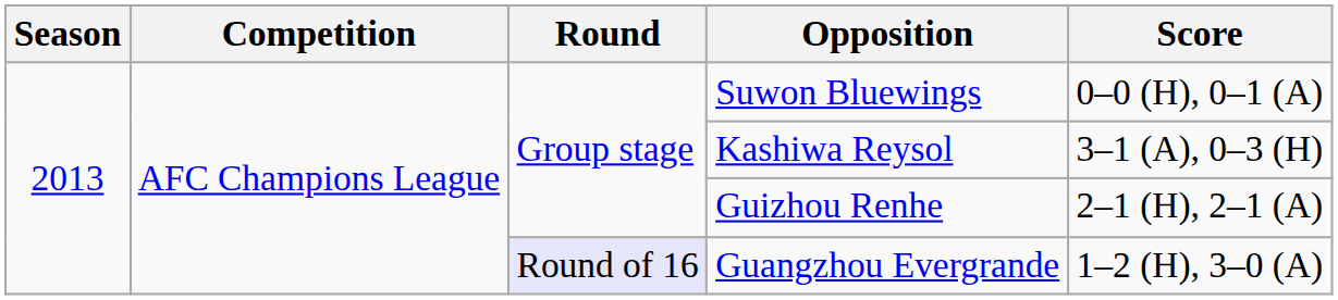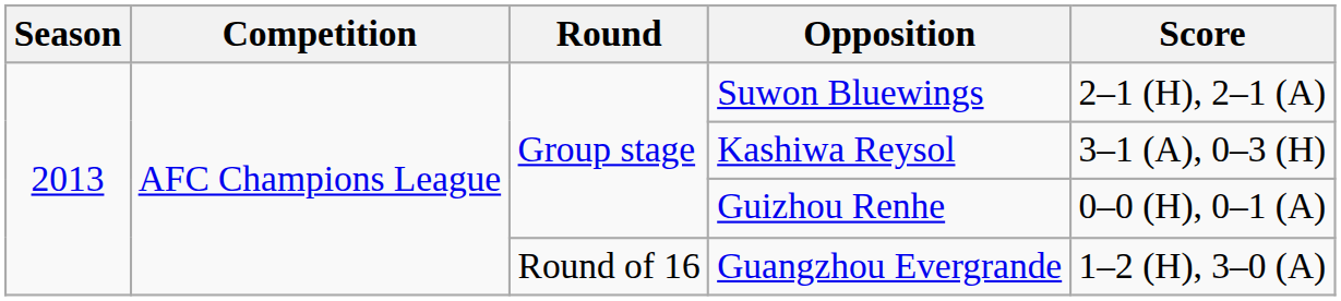 <table class="wikitable">
 <tr>
 <th>Season</th>
 <th>Competition</th>
 <th>Round</th>
 <th>Opposition</th>
 <th>Score</th>
 </tr>
 <tr>
 <td rowspan=4 align=center><a href='#'>2013</a></td>
 <td rowspan=4><a href='#'>AFC Champions League</a></td>
 <td rowspan=3><a href='#'>Group stage</a></td>
 <td> <a href='#'>Suwon Bluewings</a></td>
-<td>0–0 (H), 0–1 (A)</td>
+<td>2–1 (H), 2–1 (A)</td>
 </tr>
 <tr>
 <td> <a href='#'>Kashiwa Reysol</a></td>
 <td>3–1 (A), 0–3 (H)</td>
 </tr>
 <tr>
 <td> <a href='#'>Guizhou Renhe</a></td>
-<td>2–1 (H), 2–1 (A)</td>
+<td>0–0 (H), 0–1 (A)</td>
 </tr>
 <tr>
-<td style="background: lavender;">Round of 16</td>
+<td>Round of 16</td>
 <td> <a href='#'>Guangzhou Evergrande</a></td>
 <td>1–2 (H), 3–0 (A)</td>
 </tr>
 </table>
